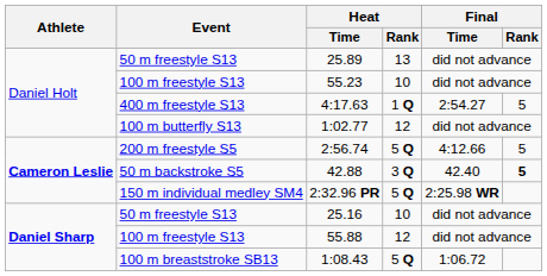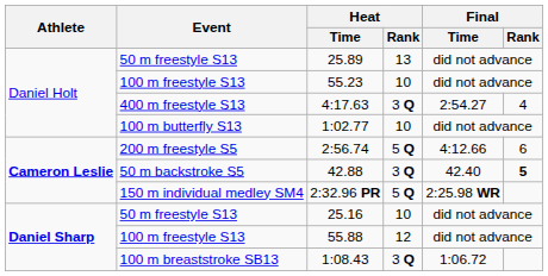 <table class=wikitable style="font-size:90%">
 <tr>
 <th rowspan="2">Athlete</th>
 <th rowspan="2">Event</th>
 <th colspan="2">Heat</th>
 <th colspan="2">Final</th>
 </tr>
 <tr style="font-size:95%">
 <th>Time</th>
 <th>Rank</th>
 <th>Time</th>
 <th>Rank</th>
 </tr>
 <tr>
 <td rowspan=4><a href='#'>Daniel Holt</a></td>
 <td><a href='#'>50 m freestyle S13</a></td>
 <td style="text-align:center;">25.89</td>
 <td style="text-align:center;">13</td>
 <td style="text-align:center;" colspan=2>did not advance</td>
 </tr>
 <tr>
 <td><a href='#'>100 m freestyle S13</a></td>
 <td style="text-align:center;">55.23</td>
 <td style="text-align:center;">10</td>
 <td style="text-align:center;" colspan=2>did not advance</td>
 </tr>
 <tr>
 <td><a href='#'>400 m freestyle S13</a></td>
 <td style="text-align:center;">4:17.63</td>
-<td style="text-align:center;">1 <strong>Q</strong></td>
+<td style="text-align:center;">3 <strong>Q</strong></td>
 <td style="text-align:center;">2:54.27</td>
-<td style="text-align:center;">5</td>
+<td style="text-align:center;">4</td>
 </tr>
 <tr>
 <td><a href='#'>100 m butterfly S13</a></td>
 <td style="text-align:center;">1:02.77</td>
-<td style="text-align:center;">12</td>
+<td style="text-align:center;">10</td>
 <td style="text-align:center;" colspan=2>did not advance</td>
 </tr>
 <tr>
 <td rowspan=3><strong><a href='#'>Cameron Leslie</a></strong></td>
 <td><a href='#'>200 m freestyle S5</a></td>
 <td style="text-align:center;">2:56.74</td>
 <td style="text-align:center;">5 <strong>Q</strong></td>
 <td style="text-align:center;">4:12.66</td>
-<td style="text-align:center;">5</td>
+<td style="text-align:center;">6</td>
 </tr>
 <tr>
 <td><a href='#'>50 m backstroke S5</a></td>
 <td style="text-align:center;">42.88</td>
 <td style="text-align:center;">3 <strong>Q</strong></td>
 <td style="text-align:center;">42.40</td>
 <td style="text-align:center;"><strong>5</strong></td>
 </tr>
 <tr>
 <td><a href='#'>150 m individual medley SM4</a></td>
 <td style="text-align:center;">2:32.96 <strong>PR</strong></td>
 <td style="text-align:center;">5 <strong>Q</strong></td>
 <td style="text-align:center;">2:25.98 <strong>WR</strong></td>
 <td style="text-align:center;"></td>
 </tr>
 <tr>
 <td rowspan=3><strong><a href='#'>Daniel Sharp</a></strong></td>
 <td><a href='#'>50 m freestyle S13</a></td>
 <td style="text-align:center;">25.16</td>
 <td style="text-align:center;">10</td>
 <td style="text-align:center;" colspan=2>did not advance</td>
 </tr>
 <tr>
 <td><a href='#'>100 m freestyle S13</a></td>
 <td style="text-align:center;">55.88</td>
 <td style="text-align:center;">12</td>
 <td style="text-align:center;" colspan=2>did not advance</td>
 </tr>
 <tr>
 <td><a href='#'>100 m breaststroke SB13</a></td>
 <td style="text-align:center;">1:08.43</td>
-<td style="text-align:center;">5 <strong>Q</strong></td>
+<td style="text-align:center;">3 <strong>Q</strong></td>
 <td style="text-align:center;">1:06.72</td>
 <td style="text-align:center;"></td>
 </tr>
 </table>
